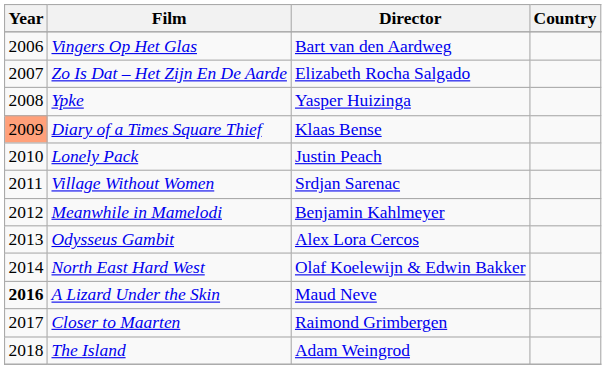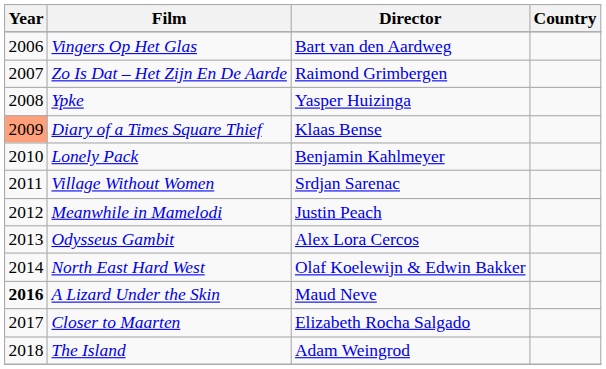 <table class="wikitable">
 <tr>
 <th>Year</th>
 <th>Film</th>
 <th>Director</th>
 <th>Country</th>
 </tr>
 <tr>
 </tr>
 <tr>
 <td>2006</td>
 <td><em><a href='#'>Vingers Op Het Glas</a></em></td>
 <td><a href='#'>Bart van den Aardweg</a></td>
 <td></td>
 </tr>
 <tr>
 <td>2007</td>
 <td><em><a href='#'>Zo Is Dat – Het Zijn En De Aarde</a></em></td>
-<td><a href='#'>Elizabeth Rocha Salgado</a></td>
+<td><a href='#'>Raimond Grimbergen</a></td>
 <td></td>
 </tr>
 <tr>
 <td>2008</td>
 <td><em><a href='#'>Ypke</a></em></td>
 <td><a href='#'>Yasper Huizinga</a></td>
 <td></td>
 </tr>
 <tr>
 <td style="background: lightsalmon;">2009</td>
 <td><em><a href='#'>Diary of a Times Square Thief</a></em></td>
 <td><a href='#'>Klaas Bense</a></td>
 <td></td>
 </tr>
 <tr>
 <td>2010</td>
 <td><em><a href='#'>Lonely Pack</a></em></td>
-<td><a href='#'>Justin Peach</a></td>
+<td><a href='#'>Benjamin Kahlmeyer</a></td>
 <td></td>
 </tr>
 <tr>
 <td>2011</td>
 <td><em><a href='#'>Village Without Women</a></em></td>
 <td><a href='#'>Srdjan Sarenac</a></td>
 <td></td>
 </tr>
 <tr>
 <td>2012</td>
 <td><em><a href='#'>Meanwhile in Mamelodi</a></em></td>
-<td><a href='#'>Benjamin Kahlmeyer</a></td>
+<td><a href='#'>Justin Peach</a></td>
 <td></td>
 </tr>
 <tr>
 <td>2013</td>
 <td><em><a href='#'>Odysseus Gambit</a></em></td>
 <td><a href='#'>Alex Lora Cercos</a></td>
 <td></td>
 </tr>
 <tr>
 <td>2014</td>
 <td><em><a href='#'>North East Hard West</a></em></td>
 <td><a href='#'>Olaf Koelewijn & Edwin Bakker</a></td>
 <td></td>
 </tr>
 <tr>
 <td><strong>2016</strong></td>
 <td><em><a href='#'>A Lizard Under the Skin</a></em></td>
 <td><a href='#'>Maud Neve</a></td>
 <td></td>
 </tr>
 <tr>
 <td>2017</td>
 <td><em><a href='#'>Closer to Maarten</a></em></td>
-<td><a href='#'>Raimond Grimbergen</a></td>
+<td><a href='#'>Elizabeth Rocha Salgado</a></td>
 <td></td>
 </tr>
 <tr>
 <td>2018</td>
 <td><em><a href='#'>The Island</a></em></td>
 <td><a href='#'>Adam Weingrod</a></td>
 <td></td>
 </tr>
 <tr>
 </tr>
 </table>
